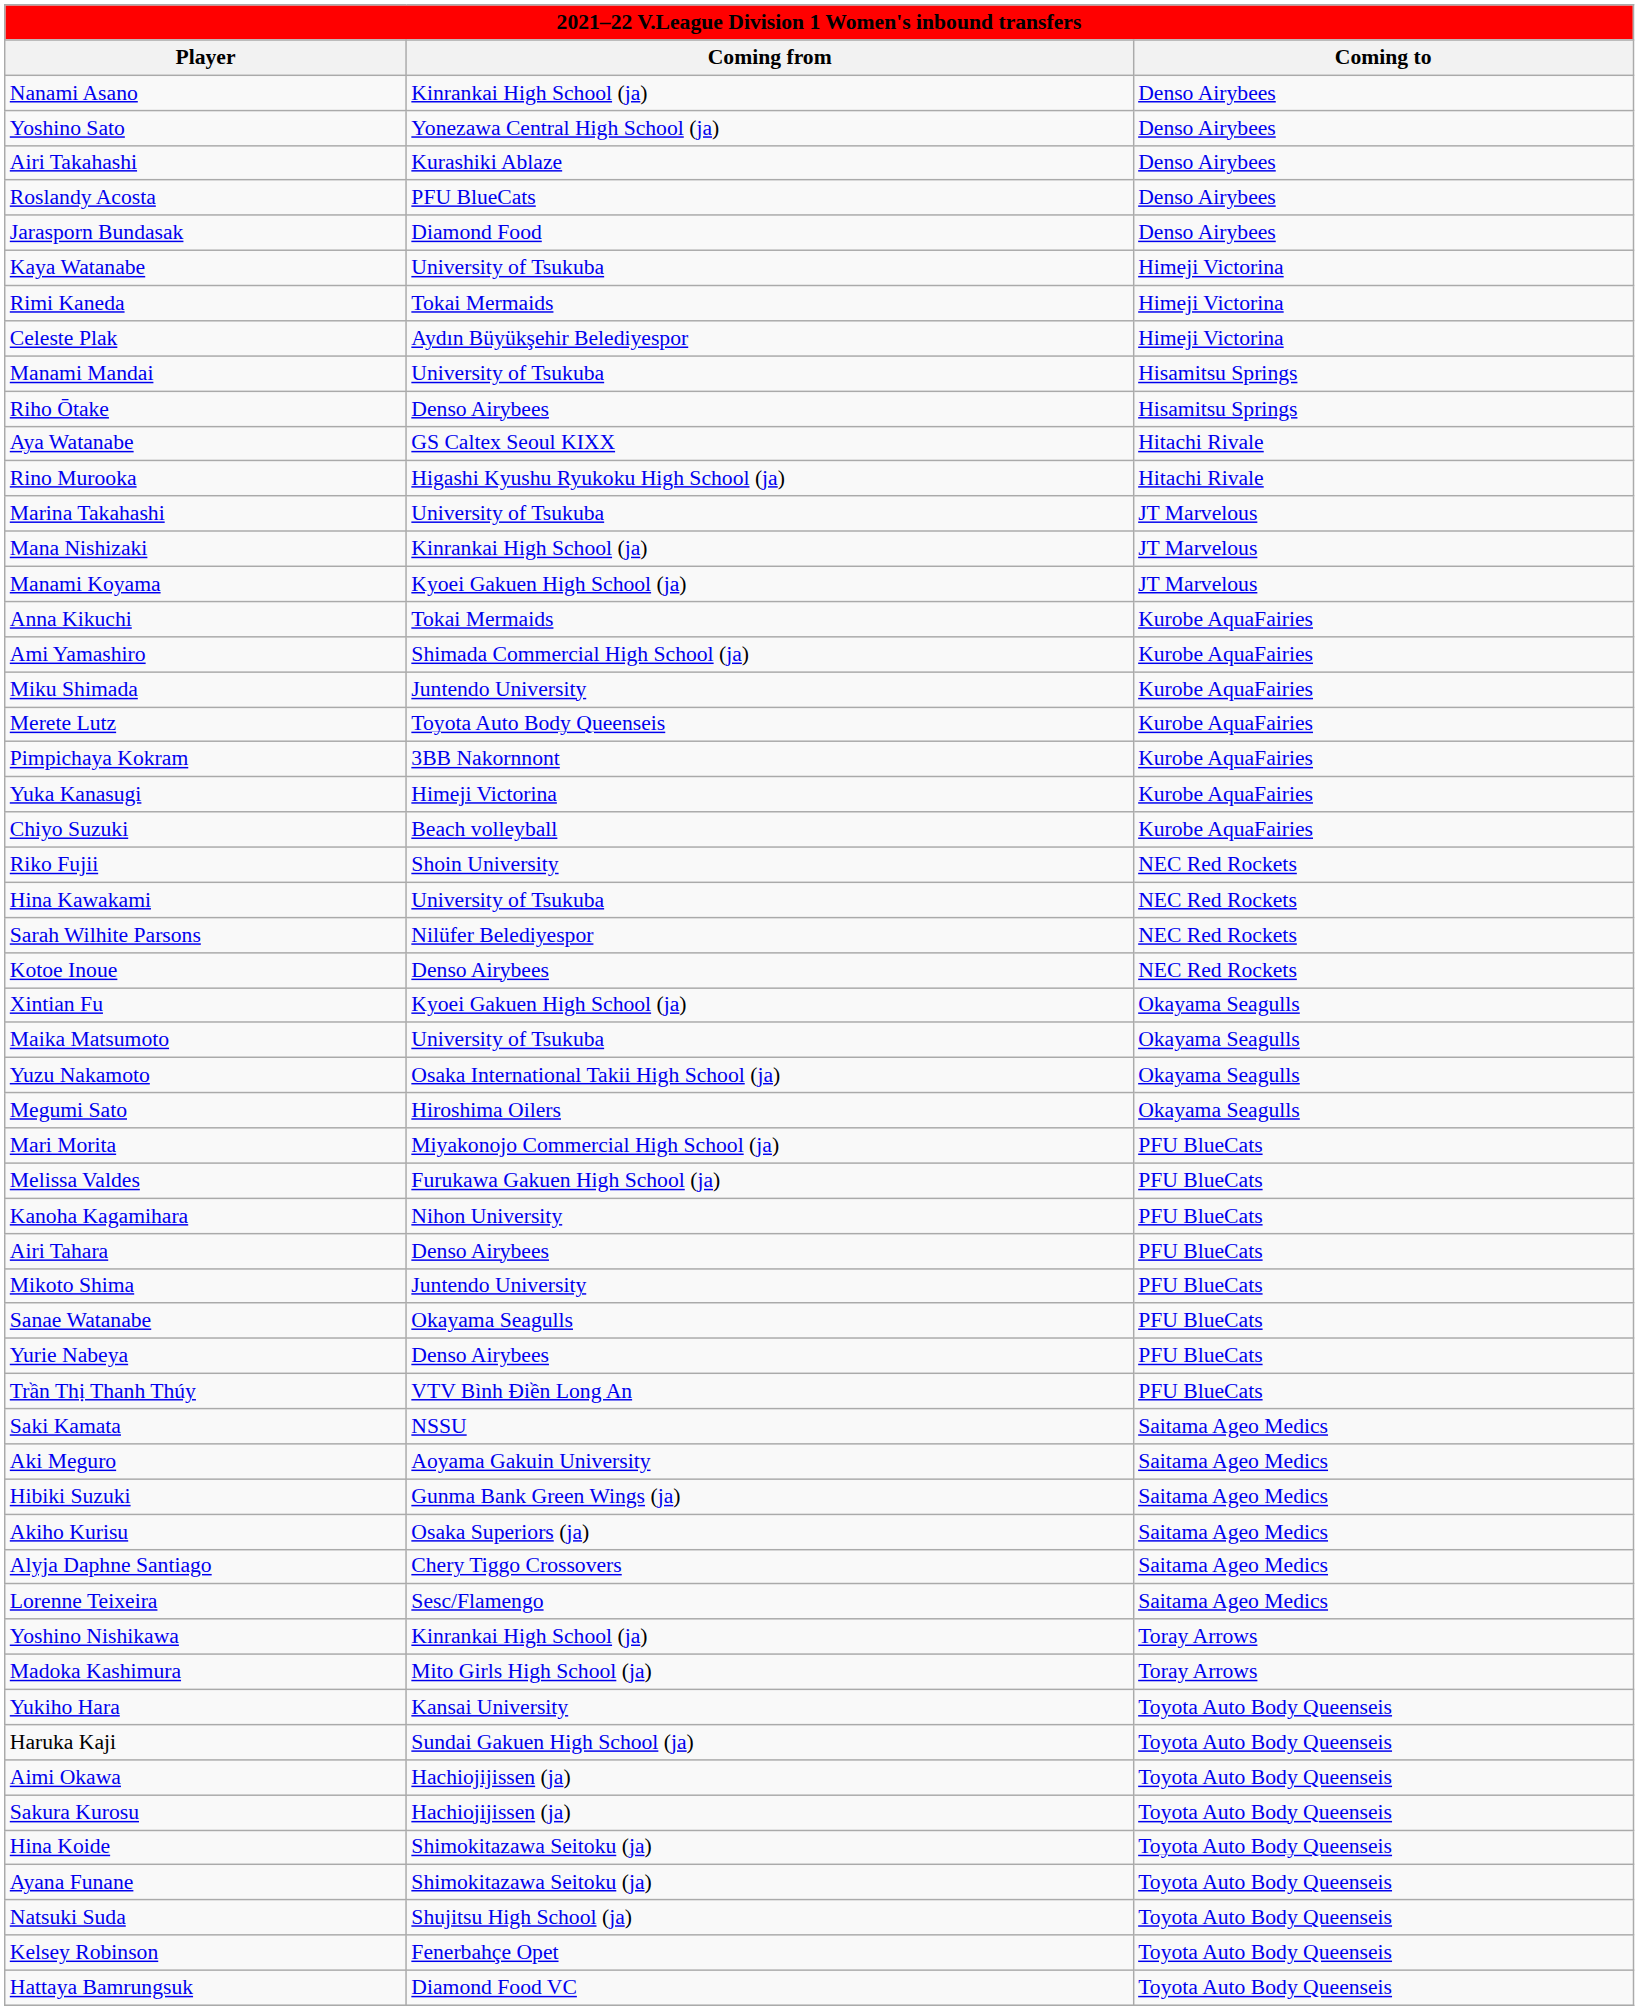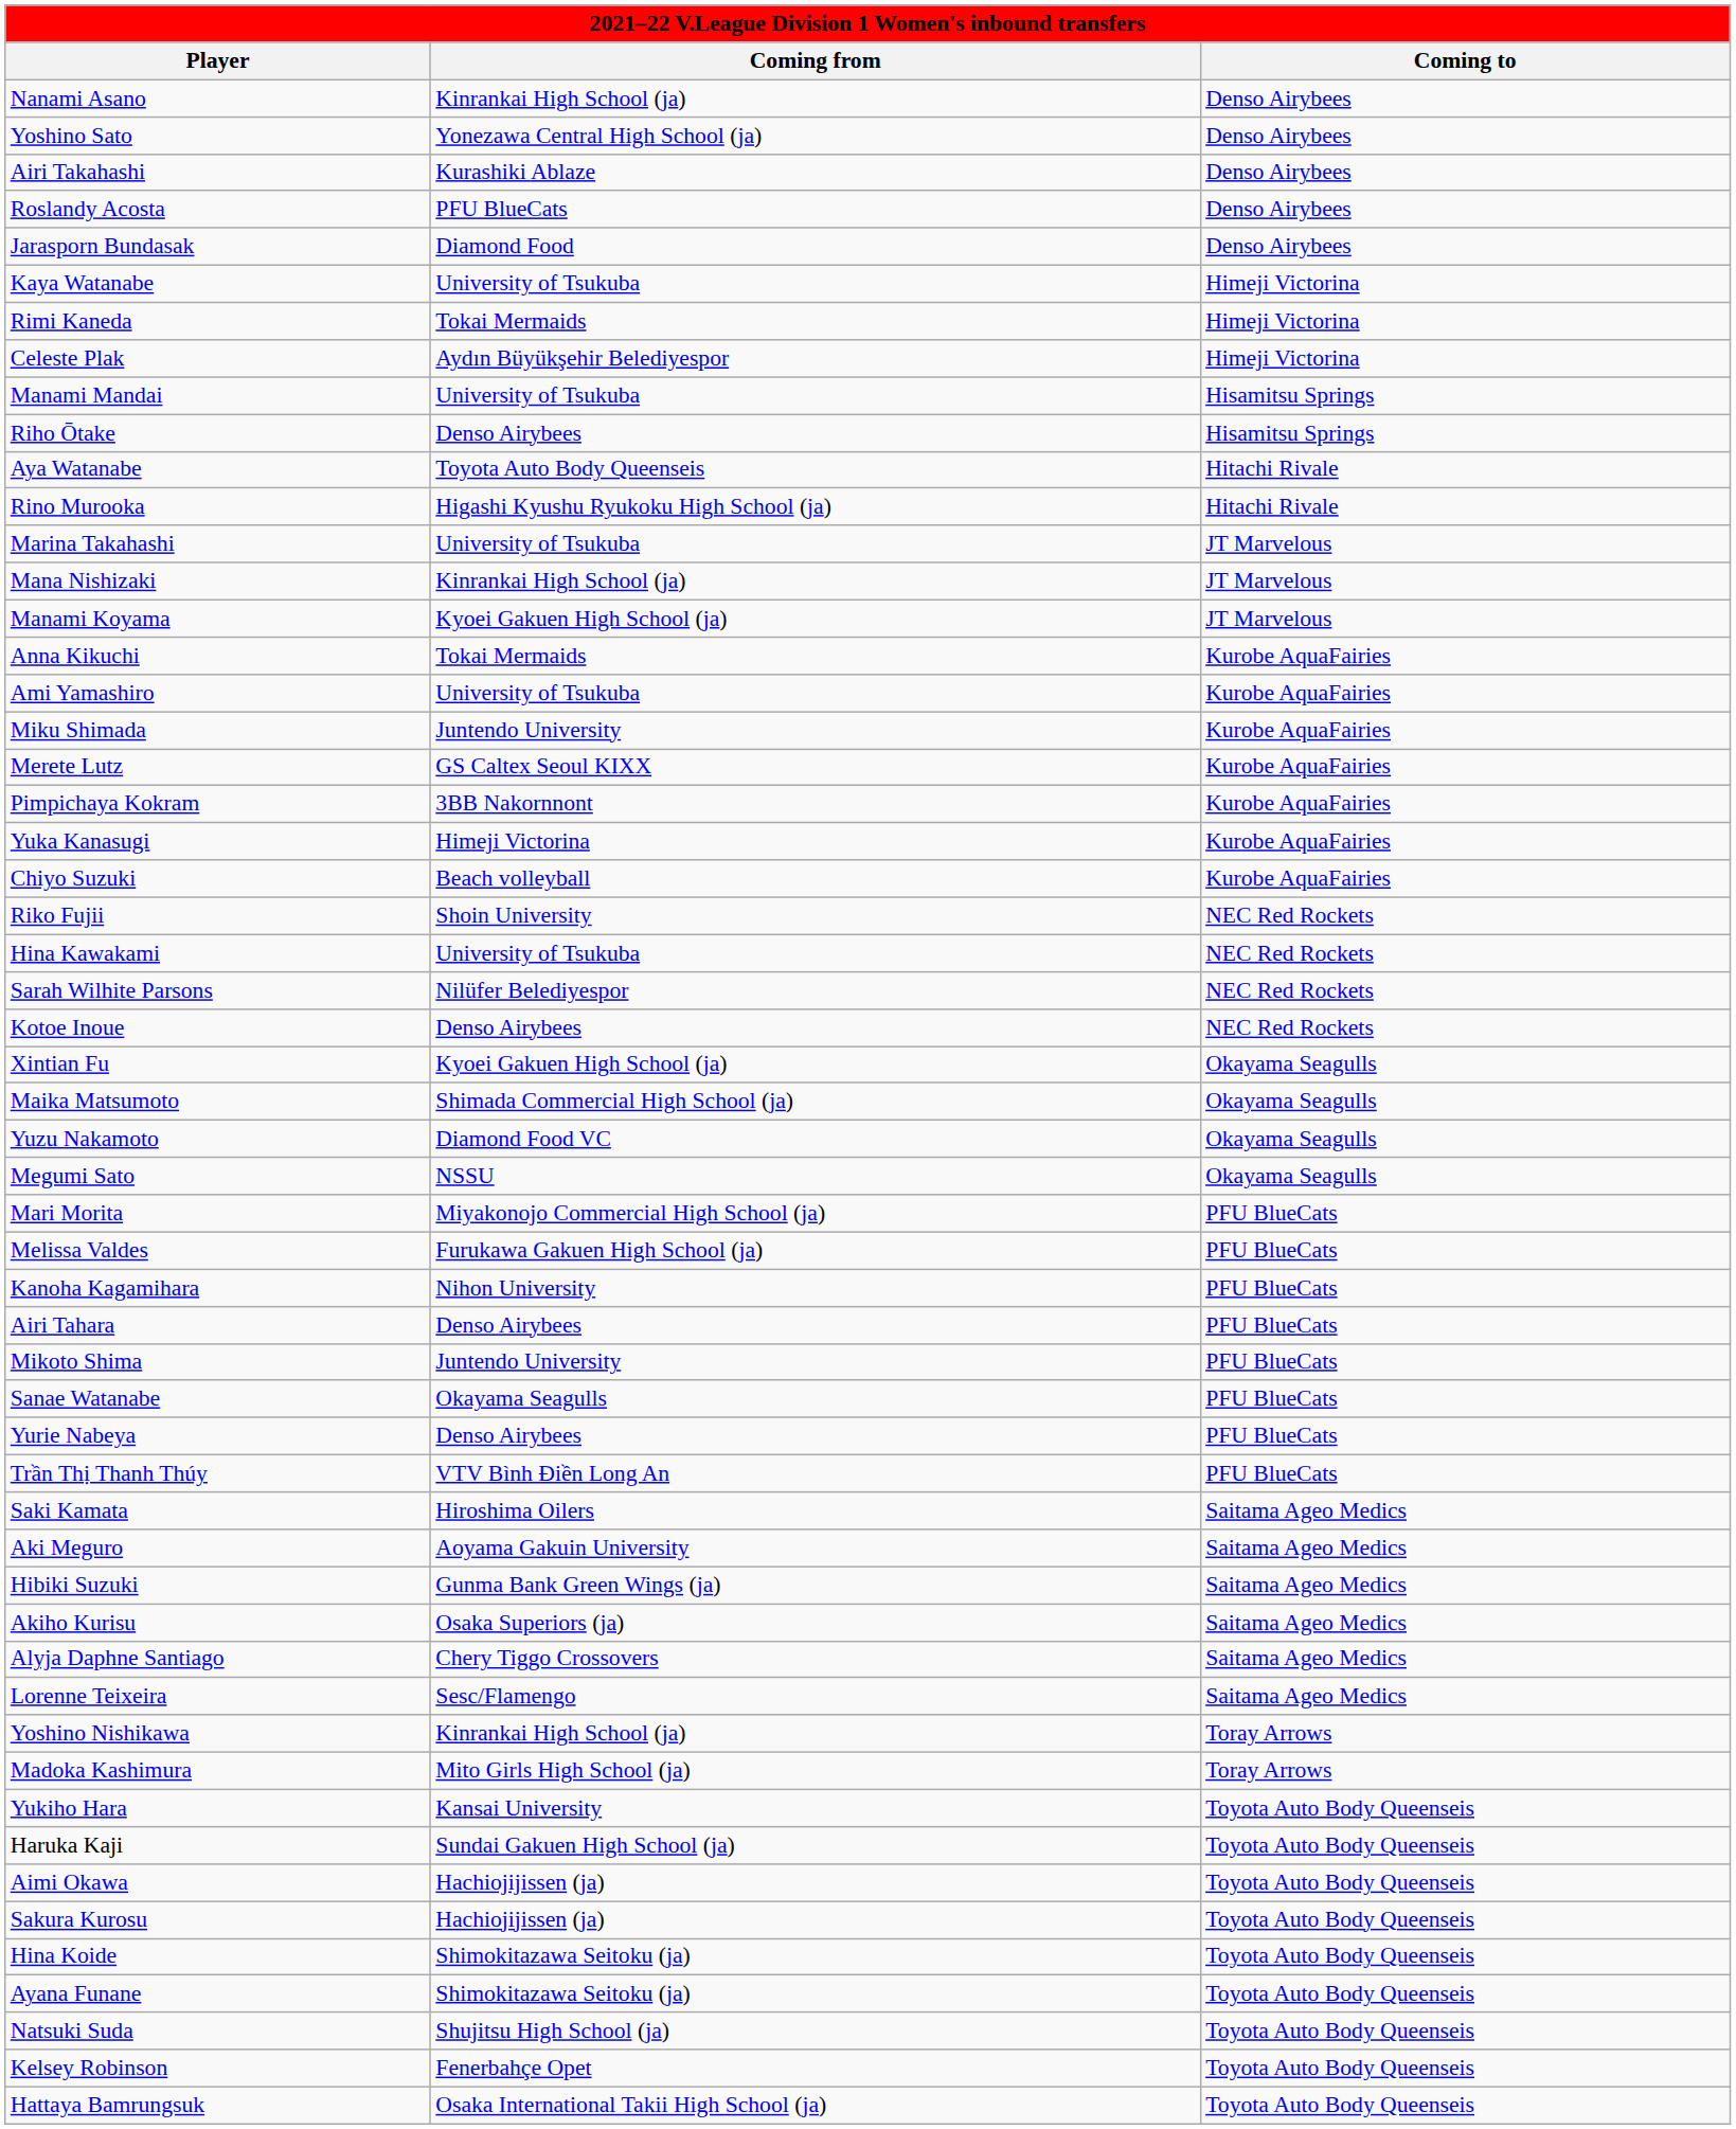 <table class="wikitable sortable" style="width:70%; font-size:92%; ">
 <tr>
 <th style=background:red colspan=8><span>2021–22 V.League Division 1 Women's inbound transfers </span></th>
 </tr>
 <tr>
 <th>Player</th>
 <th>Coming from</th>
 <th>Coming to</th>
 </tr>
 <tr>
 <td> <a href='#'>Nanami Asano</a></td>
 <td> <a href='#'>Kinrankai High School</a> (<a href='#'>ja</a>)</td>
 <td> <a href='#'>Denso Airybees</a></td>
 </tr>
 <tr>
 <td> <a href='#'>Yoshino Sato</a></td>
 <td> <a href='#'>Yonezawa Central High School</a> (<a href='#'>ja</a>)</td>
 <td> <a href='#'>Denso Airybees</a></td>
 </tr>
 <tr>
 <td> <a href='#'>Airi Takahashi</a></td>
 <td> <a href='#'>Kurashiki Ablaze</a></td>
 <td> <a href='#'>Denso Airybees</a></td>
 </tr>
 <tr>
 <td> <a href='#'>Roslandy Acosta</a></td>
 <td> <a href='#'>PFU BlueCats</a></td>
 <td> <a href='#'>Denso Airybees</a></td>
 </tr>
 <tr>
 <td> <a href='#'>Jarasporn Bundasak</a></td>
 <td> <a href='#'>Diamond Food</a></td>
 <td> <a href='#'>Denso Airybees</a></td>
 </tr>
 <tr>
 <td> <a href='#'>Kaya Watanabe</a></td>
 <td> <a href='#'>University of Tsukuba</a></td>
 <td> <a href='#'>Himeji Victorina</a></td>
 </tr>
 <tr>
 <td> <a href='#'>Rimi Kaneda</a></td>
 <td> <a href='#'>Tokai Mermaids</a></td>
 <td> <a href='#'>Himeji Victorina</a></td>
 </tr>
 <tr>
 <td> <a href='#'>Celeste Plak</a></td>
 <td> <a href='#'>Aydın Büyükşehir Belediyespor</a></td>
 <td> <a href='#'>Himeji Victorina</a></td>
 </tr>
 <tr>
 <td> <a href='#'>Manami Mandai</a></td>
 <td> <a href='#'>University of Tsukuba</a></td>
 <td> <a href='#'>Hisamitsu Springs</a></td>
 </tr>
 <tr>
 <td> <a href='#'>Riho Ōtake</a></td>
 <td> <a href='#'>Denso Airybees</a></td>
 <td> <a href='#'>Hisamitsu Springs</a></td>
 </tr>
 <tr>
 <td> <a href='#'>Aya Watanabe</a></td>
-<td> <a href='#'>GS Caltex Seoul KIXX</a></td>
+<td> <a href='#'>Toyota Auto Body Queenseis</a></td>
 <td> <a href='#'>Hitachi Rivale</a></td>
 </tr>
 <tr>
 <td> <a href='#'>Rino Murooka</a></td>
 <td> <a href='#'>Higashi Kyushu Ryukoku High School</a> (<a href='#'>ja</a>)</td>
 <td> <a href='#'>Hitachi Rivale</a></td>
 </tr>
 <tr>
 <td> <a href='#'>Marina Takahashi</a></td>
 <td> <a href='#'>University of Tsukuba</a></td>
 <td> <a href='#'>JT Marvelous</a></td>
 </tr>
 <tr>
 <td> <a href='#'>Mana Nishizaki</a></td>
 <td> <a href='#'>Kinrankai High School</a> (<a href='#'>ja</a>)</td>
 <td> <a href='#'>JT Marvelous</a></td>
 </tr>
 <tr>
 <td> <a href='#'>Manami Koyama</a></td>
 <td> <a href='#'>Kyoei Gakuen High School</a>  (<a href='#'>ja</a>)</td>
 <td> <a href='#'>JT Marvelous</a></td>
 </tr>
 <tr>
 <td> <a href='#'>Anna Kikuchi</a></td>
 <td> <a href='#'>Tokai Mermaids</a></td>
 <td> <a href='#'>Kurobe AquaFairies</a></td>
 </tr>
 <tr>
 <td> <a href='#'>Ami Yamashiro</a></td>
-<td> <a href='#'>Shimada Commercial High School</a> (<a href='#'>ja</a>)</td>
+<td> <a href='#'>University of Tsukuba</a></td>
 <td> <a href='#'>Kurobe AquaFairies</a></td>
 </tr>
 <tr>
 <td> <a href='#'>Miku Shimada</a></td>
 <td> <a href='#'>Juntendo University</a></td>
 <td> <a href='#'>Kurobe AquaFairies</a></td>
 </tr>
 <tr>
 <td> <a href='#'>Merete Lutz</a></td>
-<td> <a href='#'>Toyota Auto Body Queenseis</a></td>
+<td> <a href='#'>GS Caltex Seoul KIXX</a></td>
 <td> <a href='#'>Kurobe AquaFairies</a></td>
 </tr>
 <tr>
 <td> <a href='#'>Pimpichaya Kokram</a></td>
 <td> <a href='#'>3BB Nakornnont</a></td>
 <td> <a href='#'>Kurobe AquaFairies</a></td>
 </tr>
 <tr>
 <td> <a href='#'>Yuka Kanasugi</a></td>
 <td> <a href='#'>Himeji Victorina</a></td>
 <td> <a href='#'>Kurobe AquaFairies</a></td>
 </tr>
 <tr>
 <td> <a href='#'>Chiyo Suzuki</a></td>
 <td> <a href='#'>Beach volleyball</a></td>
 <td> <a href='#'>Kurobe AquaFairies</a></td>
 </tr>
 <tr>
 <td> <a href='#'>Riko Fujii</a></td>
 <td> <a href='#'>Shoin University</a></td>
 <td> <a href='#'>NEC Red Rockets</a></td>
 </tr>
 <tr>
 <td> <a href='#'>Hina Kawakami</a></td>
 <td> <a href='#'>University of Tsukuba</a></td>
 <td> <a href='#'>NEC Red Rockets</a></td>
 </tr>
 <tr>
 <td> <a href='#'>Sarah Wilhite Parsons</a></td>
 <td> <a href='#'>Nilüfer Belediyespor</a></td>
 <td> <a href='#'>NEC Red Rockets</a></td>
 </tr>
 <tr>
 <td> <a href='#'>Kotoe Inoue</a></td>
 <td> <a href='#'>Denso Airybees</a></td>
 <td> <a href='#'>NEC Red Rockets</a></td>
 </tr>
 <tr>
 <td> <a href='#'>Xintian Fu</a></td>
 <td> <a href='#'>Kyoei Gakuen High School</a>  (<a href='#'>ja</a>)</td>
 <td> <a href='#'>Okayama Seagulls</a></td>
 </tr>
 <tr>
 <td> <a href='#'>Maika Matsumoto</a></td>
-<td> <a href='#'>University of Tsukuba</a></td>
+<td> <a href='#'>Shimada Commercial High School</a> (<a href='#'>ja</a>)</td>
 <td> <a href='#'>Okayama Seagulls</a></td>
 </tr>
 <tr>
 <td> <a href='#'>Yuzu Nakamoto</a></td>
-<td> <a href='#'>Osaka International Takii High School</a> (<a href='#'>ja</a>)</td>
+<td> <a href='#'>Diamond Food VC</a></td>
 <td> <a href='#'>Okayama Seagulls</a></td>
 </tr>
 <tr>
 <td> <a href='#'>Megumi Sato</a></td>
-<td> <a href='#'>Hiroshima Oilers</a></td>
+<td> <a href='#'>NSSU</a></td>
 <td> <a href='#'>Okayama Seagulls</a></td>
 </tr>
 <tr>
 <td> <a href='#'>Mari Morita</a></td>
 <td> <a href='#'>Miyakonojo Commercial High School</a>  (<a href='#'>ja</a>)</td>
 <td> <a href='#'>PFU BlueCats</a></td>
 </tr>
 <tr>
 <td> <a href='#'>Melissa Valdes</a></td>
 <td> <a href='#'>Furukawa Gakuen High School</a> (<a href='#'>ja</a>)</td>
 <td> <a href='#'>PFU BlueCats</a></td>
 </tr>
 <tr>
 <td> <a href='#'>Kanoha Kagamihara</a></td>
 <td> <a href='#'>Nihon University</a></td>
 <td> <a href='#'>PFU BlueCats</a></td>
 </tr>
 <tr>
 <td> <a href='#'>Airi Tahara</a></td>
 <td> <a href='#'>Denso Airybees</a></td>
 <td> <a href='#'>PFU BlueCats</a></td>
 </tr>
 <tr>
 <td> <a href='#'>Mikoto Shima</a></td>
 <td> <a href='#'>Juntendo University</a></td>
 <td> <a href='#'>PFU BlueCats</a></td>
 </tr>
 <tr>
 <td> <a href='#'>Sanae Watanabe</a></td>
 <td> <a href='#'>Okayama Seagulls</a></td>
 <td> <a href='#'>PFU BlueCats</a></td>
 </tr>
 <tr>
 <td> <a href='#'>Yurie Nabeya</a></td>
 <td> <a href='#'>Denso Airybees</a></td>
 <td> <a href='#'>PFU BlueCats</a></td>
 </tr>
 <tr>
 <td> <a href='#'>Trần Thị Thanh Thúy</a></td>
 <td> <a href='#'>VTV Bình Điền Long An</a></td>
 <td> <a href='#'>PFU BlueCats</a></td>
 </tr>
 <tr>
 <td> <a href='#'>Saki Kamata</a></td>
-<td> <a href='#'>NSSU</a></td>
+<td> <a href='#'>Hiroshima Oilers</a></td>
 <td> <a href='#'>Saitama Ageo Medics</a></td>
 </tr>
 <tr>
 <td> <a href='#'>Aki Meguro</a></td>
 <td> <a href='#'>Aoyama Gakuin University</a></td>
 <td> <a href='#'>Saitama Ageo Medics</a></td>
 </tr>
 <tr>
 <td> <a href='#'>Hibiki Suzuki</a></td>
 <td> <a href='#'>Gunma Bank Green Wings</a> (<a href='#'>ja</a>)</td>
 <td> <a href='#'>Saitama Ageo Medics</a></td>
 </tr>
 <tr>
 <td> <a href='#'>Akiho Kurisu</a></td>
 <td> <a href='#'>Osaka Superiors</a>  (<a href='#'>ja</a>)</td>
 <td> <a href='#'>Saitama Ageo Medics</a></td>
 </tr>
 <tr>
 <td> <a href='#'>Alyja Daphne Santiago</a></td>
 <td> <a href='#'>Chery Tiggo Crossovers</a></td>
 <td> <a href='#'>Saitama Ageo Medics</a></td>
 </tr>
 <tr>
 <td> <a href='#'>Lorenne Teixeira</a></td>
 <td> <a href='#'>Sesc/Flamengo</a></td>
 <td> <a href='#'>Saitama Ageo Medics</a></td>
 </tr>
 <tr>
 <td> <a href='#'>Yoshino Nishikawa</a></td>
 <td> <a href='#'>Kinrankai High School</a> (<a href='#'>ja</a>)</td>
 <td> <a href='#'>Toray Arrows</a></td>
 </tr>
 <tr>
 <td> <a href='#'>Madoka Kashimura</a></td>
 <td> <a href='#'>Mito Girls High School</a> (<a href='#'>ja</a>)</td>
 <td> <a href='#'>Toray Arrows</a></td>
 </tr>
 <tr>
 <td> <a href='#'>Yukiho Hara</a></td>
 <td> <a href='#'>Kansai University</a></td>
 <td> <a href='#'>Toyota Auto Body Queenseis</a></td>
 </tr>
 <tr>
 <td> Haruka Kaji</td>
 <td> <a href='#'>Sundai Gakuen High School</a> (<a href='#'>ja</a>)</td>
 <td> <a href='#'>Toyota Auto Body Queenseis</a></td>
 </tr>
 <tr>
 <td> <a href='#'>Aimi Okawa</a></td>
 <td> <a href='#'>Hachiojijissen</a> (<a href='#'>ja</a>)</td>
 <td> <a href='#'>Toyota Auto Body Queenseis</a></td>
 </tr>
 <tr>
 <td> <a href='#'>Sakura Kurosu</a></td>
 <td> <a href='#'>Hachiojijissen</a> (<a href='#'>ja</a>)</td>
 <td> <a href='#'>Toyota Auto Body Queenseis</a></td>
 </tr>
 <tr>
 <td> <a href='#'>Hina Koide</a></td>
 <td> <a href='#'>Shimokitazawa Seitoku</a> (<a href='#'>ja</a>)</td>
 <td> <a href='#'>Toyota Auto Body Queenseis</a></td>
 </tr>
 <tr>
 <td> <a href='#'>Ayana Funane</a></td>
 <td> <a href='#'>Shimokitazawa Seitoku</a> (<a href='#'>ja</a>)</td>
 <td> <a href='#'>Toyota Auto Body Queenseis</a></td>
 </tr>
 <tr>
 <td> <a href='#'>Natsuki Suda</a></td>
 <td> <a href='#'>Shujitsu High School</a>  (<a href='#'>ja</a>)</td>
 <td> <a href='#'>Toyota Auto Body Queenseis</a></td>
 </tr>
 <tr>
 <td> <a href='#'>Kelsey Robinson</a></td>
 <td> <a href='#'>Fenerbahçe Opet</a></td>
 <td> <a href='#'>Toyota Auto Body Queenseis</a></td>
 </tr>
 <tr>
 <td> <a href='#'>Hattaya Bamrungsuk</a></td>
-<td> <a href='#'>Diamond Food VC</a></td>
+<td> <a href='#'>Osaka International Takii High School</a> (<a href='#'>ja</a>)</td>
 <td> <a href='#'>Toyota Auto Body Queenseis</a></td>
 </tr>
 <tr>
 </tr>
 </table>
